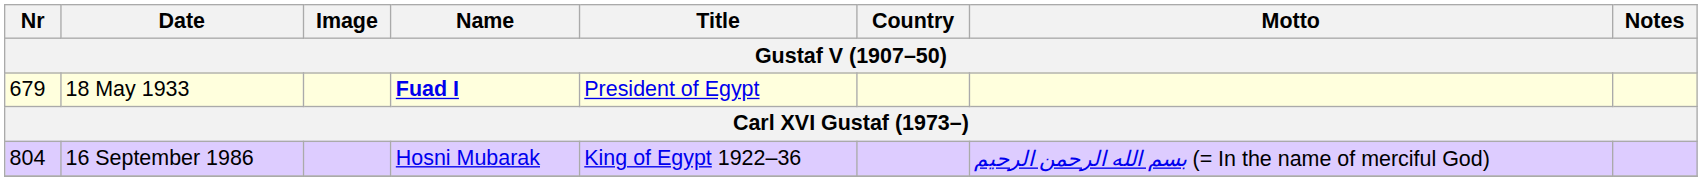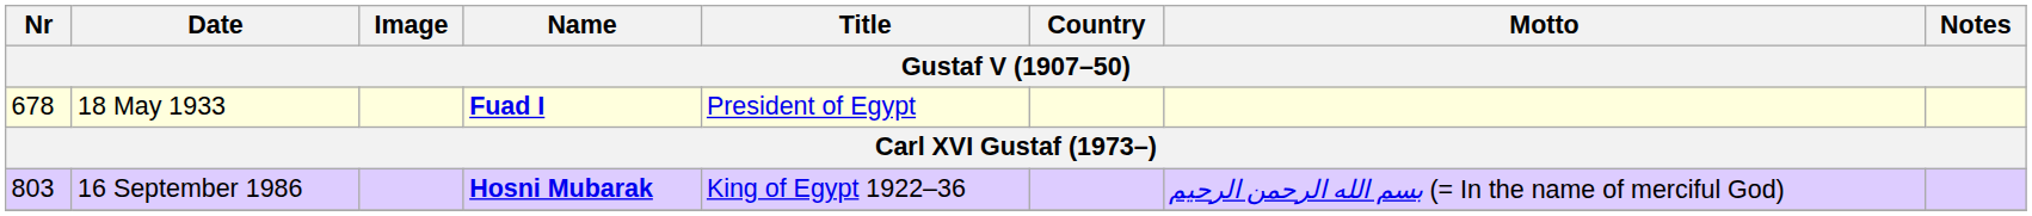 <table class="wikitable" width=100%>
 <tr>
 <th>Nr</th>
 <th>Date</th>
 <th>Image</th>
 <th>Name</th>
 <th>Title</th>
 <th>Country</th>
 <th>Motto</th>
 <th>Notes</th>
 </tr>
 <tr>
 <th colspan=8>Gustaf V (1907–50)</th>
 </tr>
 <tr bgcolor="#FFFFDD">
-<td>679</td>
+<td>678</td>
 <td>18 May 1933</td>
 <td></td>
 <td><strong><a href='#'>Fuad I</a></strong></td>
 <td><a href='#'>President of Egypt</a></td>
 <td></td>
 <td></td>
 <td></td>
 </tr>
 <tr>
 <th colspan=8>Carl XVI Gustaf (1973–)</th>
 </tr>
 <tr bgcolor="#DDCCFF">
-<td>804</td>
+<td>803</td>
 <td>16 September 1986</td>
 <td></td>
-<td><a href='#'>Hosni Mubarak</a></td>
+<td><strong><a href='#'>Hosni Mubarak</a></strong></td>
 <td><a href='#'>King of Egypt</a> 1922–36</td>
 <td></td>
 <td><em><a href='#'>بسم الله الرحمن الرحيم</a></em> (= In the name of merciful God)</td>
 <td></td>
 </tr>
 <tr>
 </tr>
 </table>
